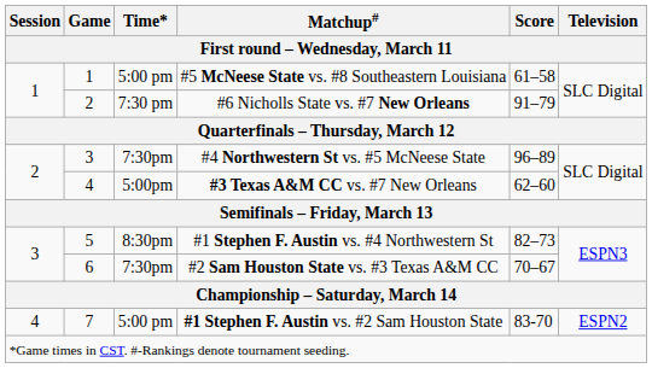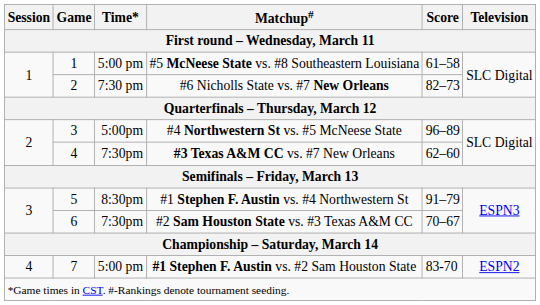 <table class="wikitable" style="font-size: 95%">
 <tr>
 <th>Session</th>
 <th>Game</th>
 <th>Time*</th>
 <th>Matchup<sup>#</sup></th>
 <th>Score</th>
 <th>Television</th>
 </tr>
 <tr>
 <th colspan=6>First round – Wednesday, March 11</th>
 </tr>
 <tr>
 <td rowspan=2 align=center>1</td>
 <td align=center>1</td>
 <td align=right>5:00 pm</td>
 <td align=center>#5 <strong>McNeese State</strong> vs. #8 Southeastern Louisiana</td>
 <td>61–58</td>
 <td rowspan=2 align=center>SLC Digital</td>
 </tr>
 <tr>
 <td align=center>2</td>
 <td align=right>7:30 pm</td>
 <td align=center>#6 Nicholls State vs. #7 <strong>New Orleans</strong></td>
-<td>91–79</td>
+<td>82–73</td>
 </tr>
 <tr>
 <th colspan=6>Quarterfinals – Thursday, March 12</th>
 </tr>
 <tr>
 <td rowspan=2 align=center>2</td>
 <td align=center>3</td>
-<td align=right>7:30pm</td>
+<td align=right>5:00pm</td>
 <td align=center>#4 <strong>Northwestern St</strong> vs. #5 McNeese State</td>
 <td>96–89</td>
 <td rowspan=2 align=center>SLC Digital</td>
 </tr>
 <tr>
 <td align=center>4</td>
-<td align=right>5:00pm</td>
+<td align=right>7:30pm</td>
 <td align=center><strong>#3 Texas A&M CC</strong> vs. #7 New Orleans</td>
 <td>62–60</td>
 </tr>
 <tr>
 <th colspan=6>Semifinals – Friday, March 13</th>
 </tr>
 <tr>
 <td rowspan=2 align=center>3</td>
 <td align=center>5</td>
 <td align=right>8:30pm</td>
 <td align=center>#1 <strong>Stephen F. Austin</strong> vs. #4 Northwestern St</td>
-<td>82–73</td>
+<td>91–79</td>
 <td rowspan=2 align=center><a href='#'>ESPN3</a></td>
 </tr>
 <tr>
 <td align=center>6</td>
 <td align=right>7:30pm</td>
 <td align=center>#2 <strong>Sam Houston State</strong> vs. #3 Texas A&M CC</td>
 <td>70–67</td>
 </tr>
 <tr>
 <th colspan=6>Championship – Saturday, March 14</th>
 </tr>
 <tr>
 <td rowspan=1 align=center>4</td>
 <td align=center>7</td>
 <td align=right>5:00 pm</td>
 <td align=center><strong>#1 Stephen F. Austin</strong> vs. #2 Sam Houston State</td>
 <td>83-70</td>
 <td rowspan=1 align=center><a href='#'>ESPN2</a></td>
 </tr>
 <tr>
 <td colspan=6><small>*Game times in <a href='#'>CST</a>. #-Rankings denote tournament seeding.</small></td>
 </tr>
 </table>
